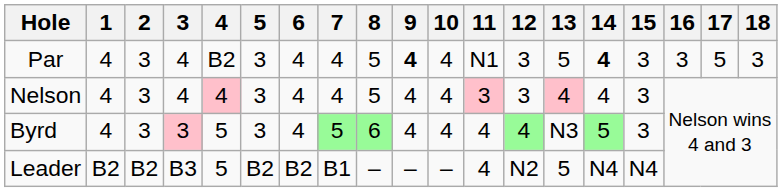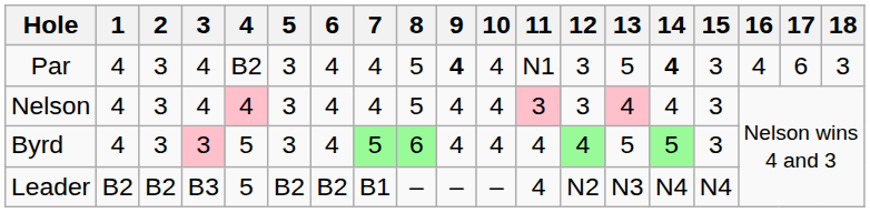 <table class="wikitable" style="text-align:center">
 <tr>
 <th>Hole</th>
 <th> 1 </th>
 <th> 2 </th>
 <th> 3 </th>
 <th> 4 </th>
 <th> 5 </th>
 <th> 6 </th>
 <th> 7 </th>
 <th> 8 </th>
 <th> 9 </th>
 <th>10</th>
 <th>11</th>
 <th>12</th>
 <th>13</th>
 <th>14</th>
 <th>15</th>
 <th>16</th>
 <th>17</th>
 <th>18</th>
 </tr>
 <tr>
 <td>Par</td>
 <td>4</td>
 <td>3</td>
 <td>4</td>
 <td>B2</td>
 <td>3</td>
 <td>4</td>
 <td>4</td>
 <td>5</td>
 <td><strong>4</strong></td>
 <td>4</td>
 <td>N1</td>
 <td>3</td>
 <td>5</td>
 <td><strong>4</strong></td>
 <td>3</td>
-<td>3</td>
-<td>5</td>
+<td>4</td>
+<td>6</td>
 <td>3</td>
 </tr>
 <tr>
 <td align=left> Nelson</td>
 <td>4</td>
 <td>3</td>
 <td>4</td>
 <td style="background: Pink;">4</td>
 <td>3</td>
 <td>4</td>
 <td>4</td>
 <td>5</td>
 <td>4</td>
 <td>4</td>
 <td style="background: Pink;">3</td>
 <td>3</td>
 <td style="background: Pink;">4</td>
 <td>4</td>
 <td>3</td>
 <td rowspan=3 colspan=3><small>Nelson wins<br>4 and 3</small></td>
 </tr>
 <tr>
 <td align=left> Byrd</td>
 <td>4</td>
 <td>3</td>
 <td style="background: Pink;">3</td>
 <td>5</td>
 <td>3</td>
 <td>4</td>
 <td style="background:PaleGreen;">5</td>
 <td style="background: PaleGreen;">6</td>
 <td>4</td>
 <td>4</td>
 <td>4</td>
 <td style="background: PaleGreen;">4</td>
-<td>N3</td>
+<td>5</td>
 <td style="background: PaleGreen;">5</td>
 <td>3</td>
 </tr>
 <tr>
 <td align=left>Leader</td>
 <td>B2</td>
 <td>B2</td>
 <td>B3</td>
 <td>5</td>
 <td>B2</td>
 <td>B2</td>
 <td>B1</td>
 <td>–</td>
 <td>–</td>
 <td>–</td>
 <td>4</td>
 <td>N2</td>
-<td>5</td>
+<td>N3</td>
 <td>N4</td>
 <td>N4</td>
 </tr>
 </table>
